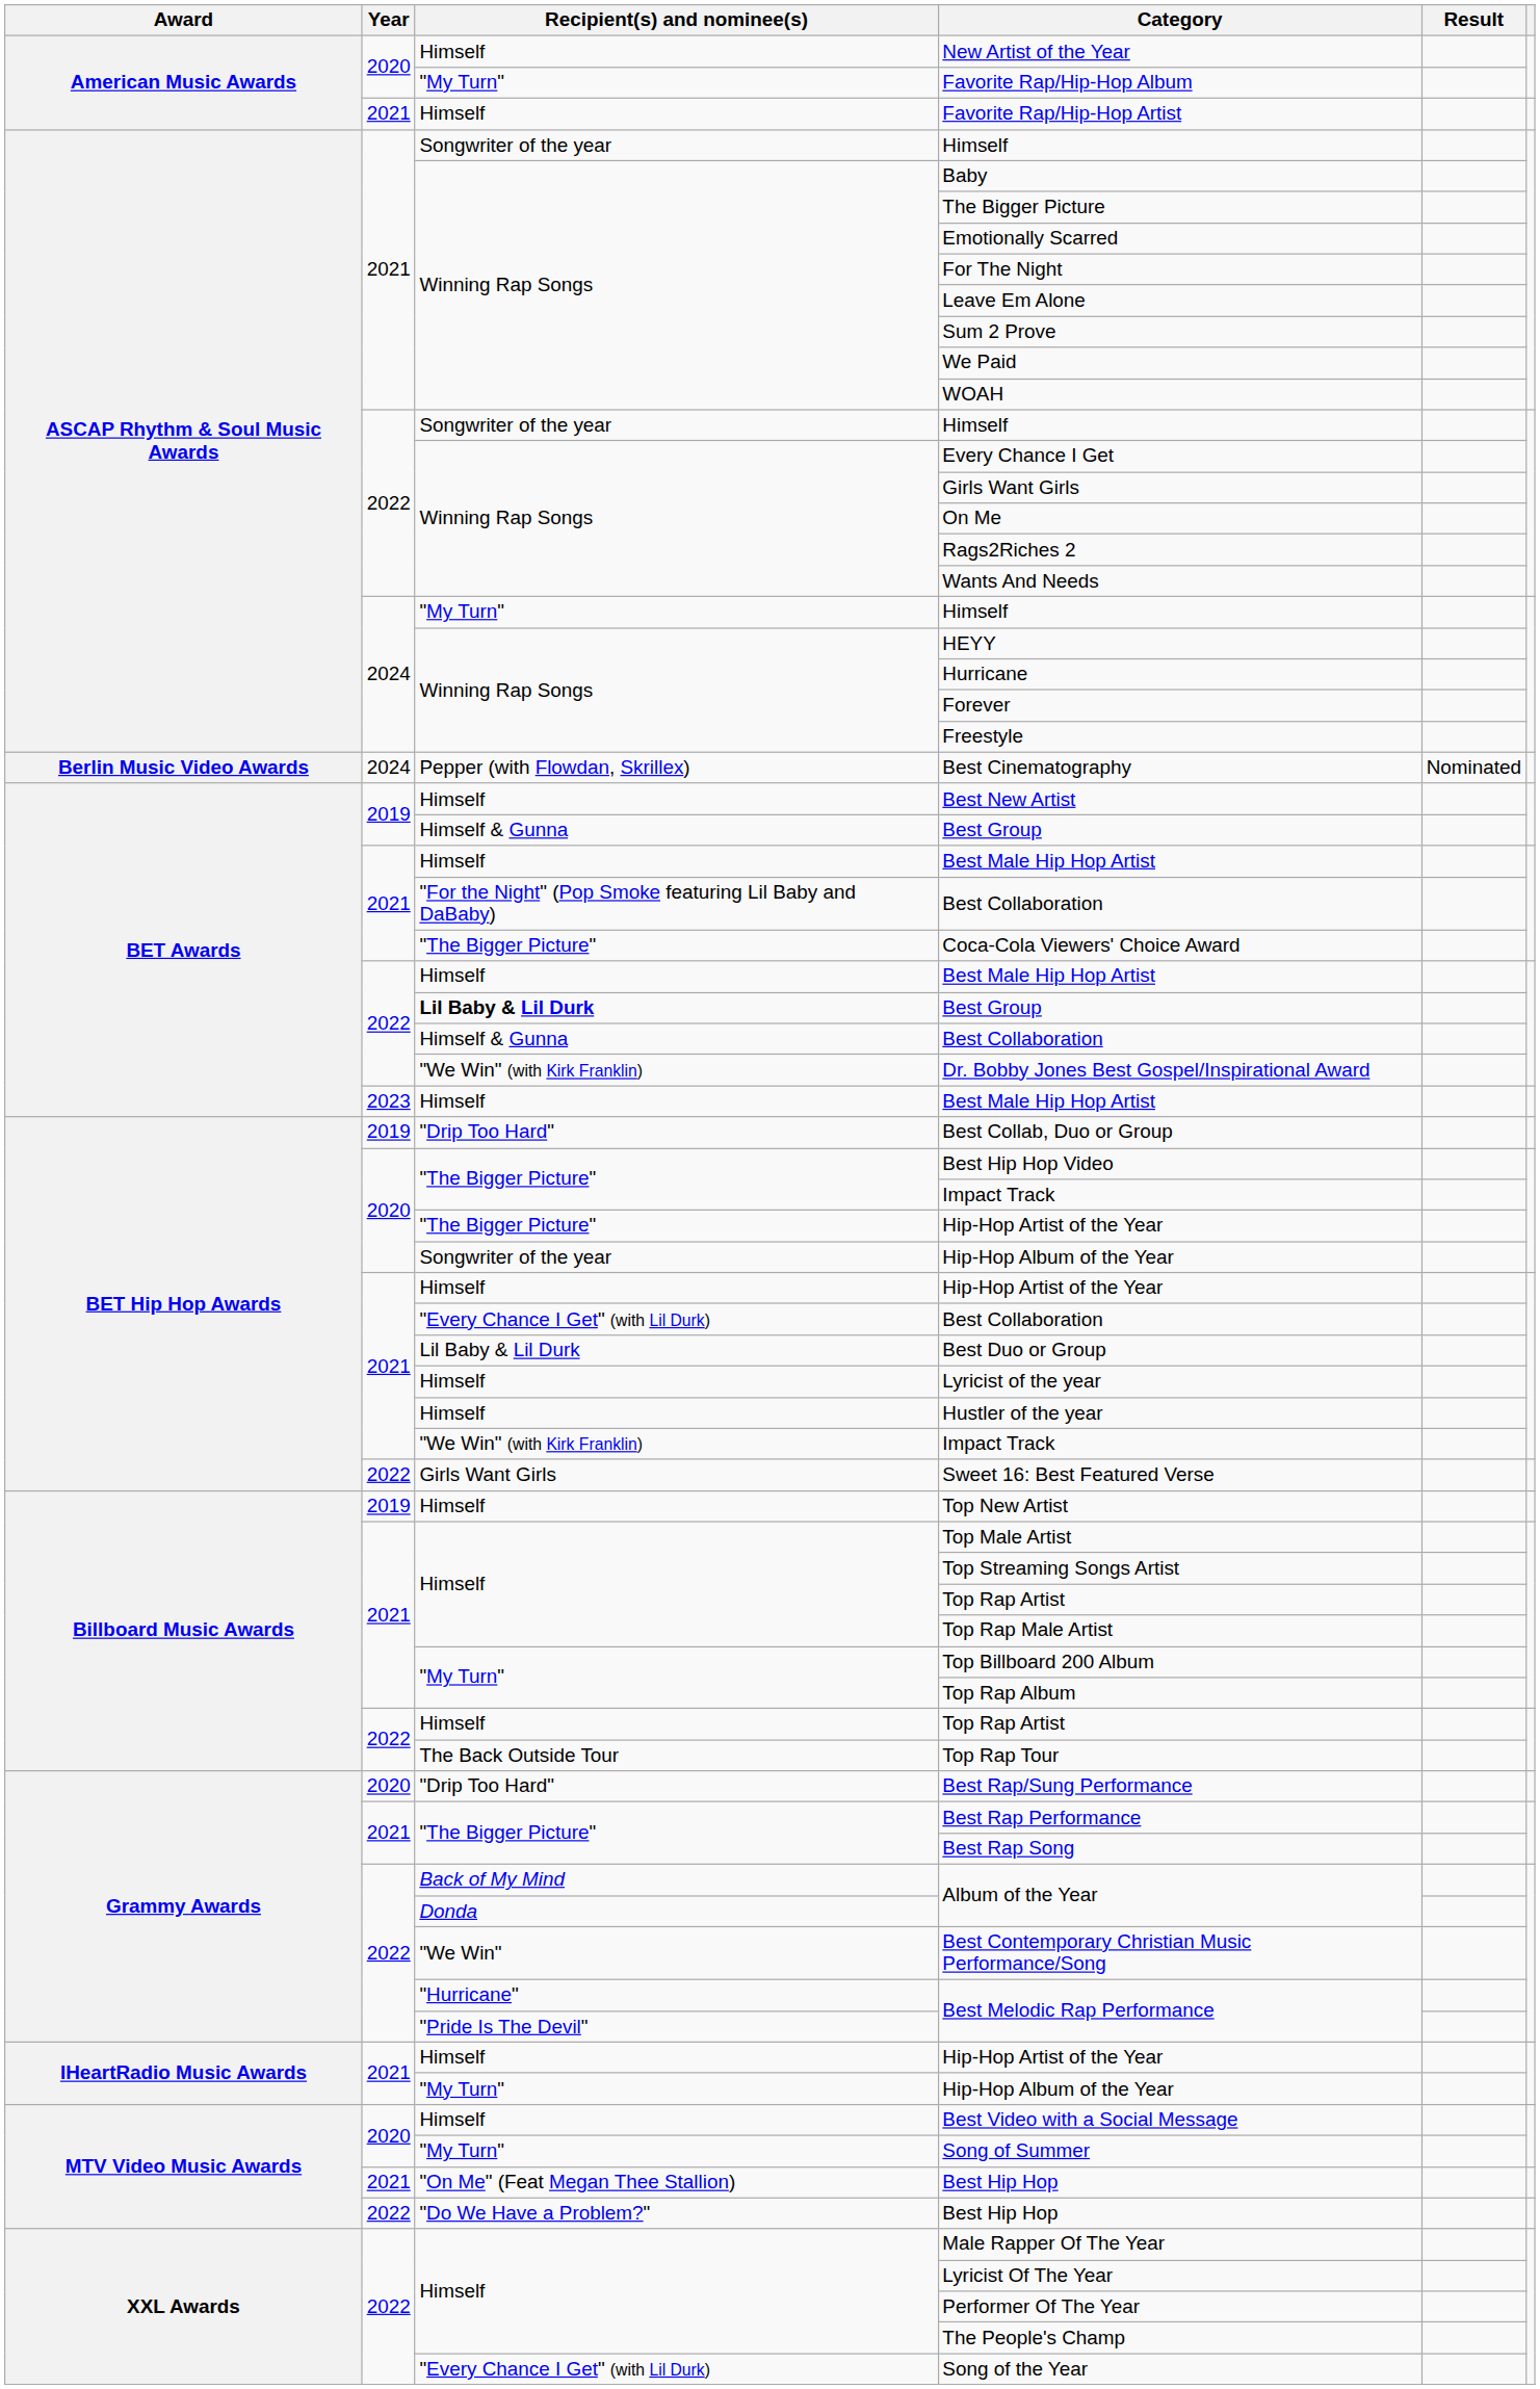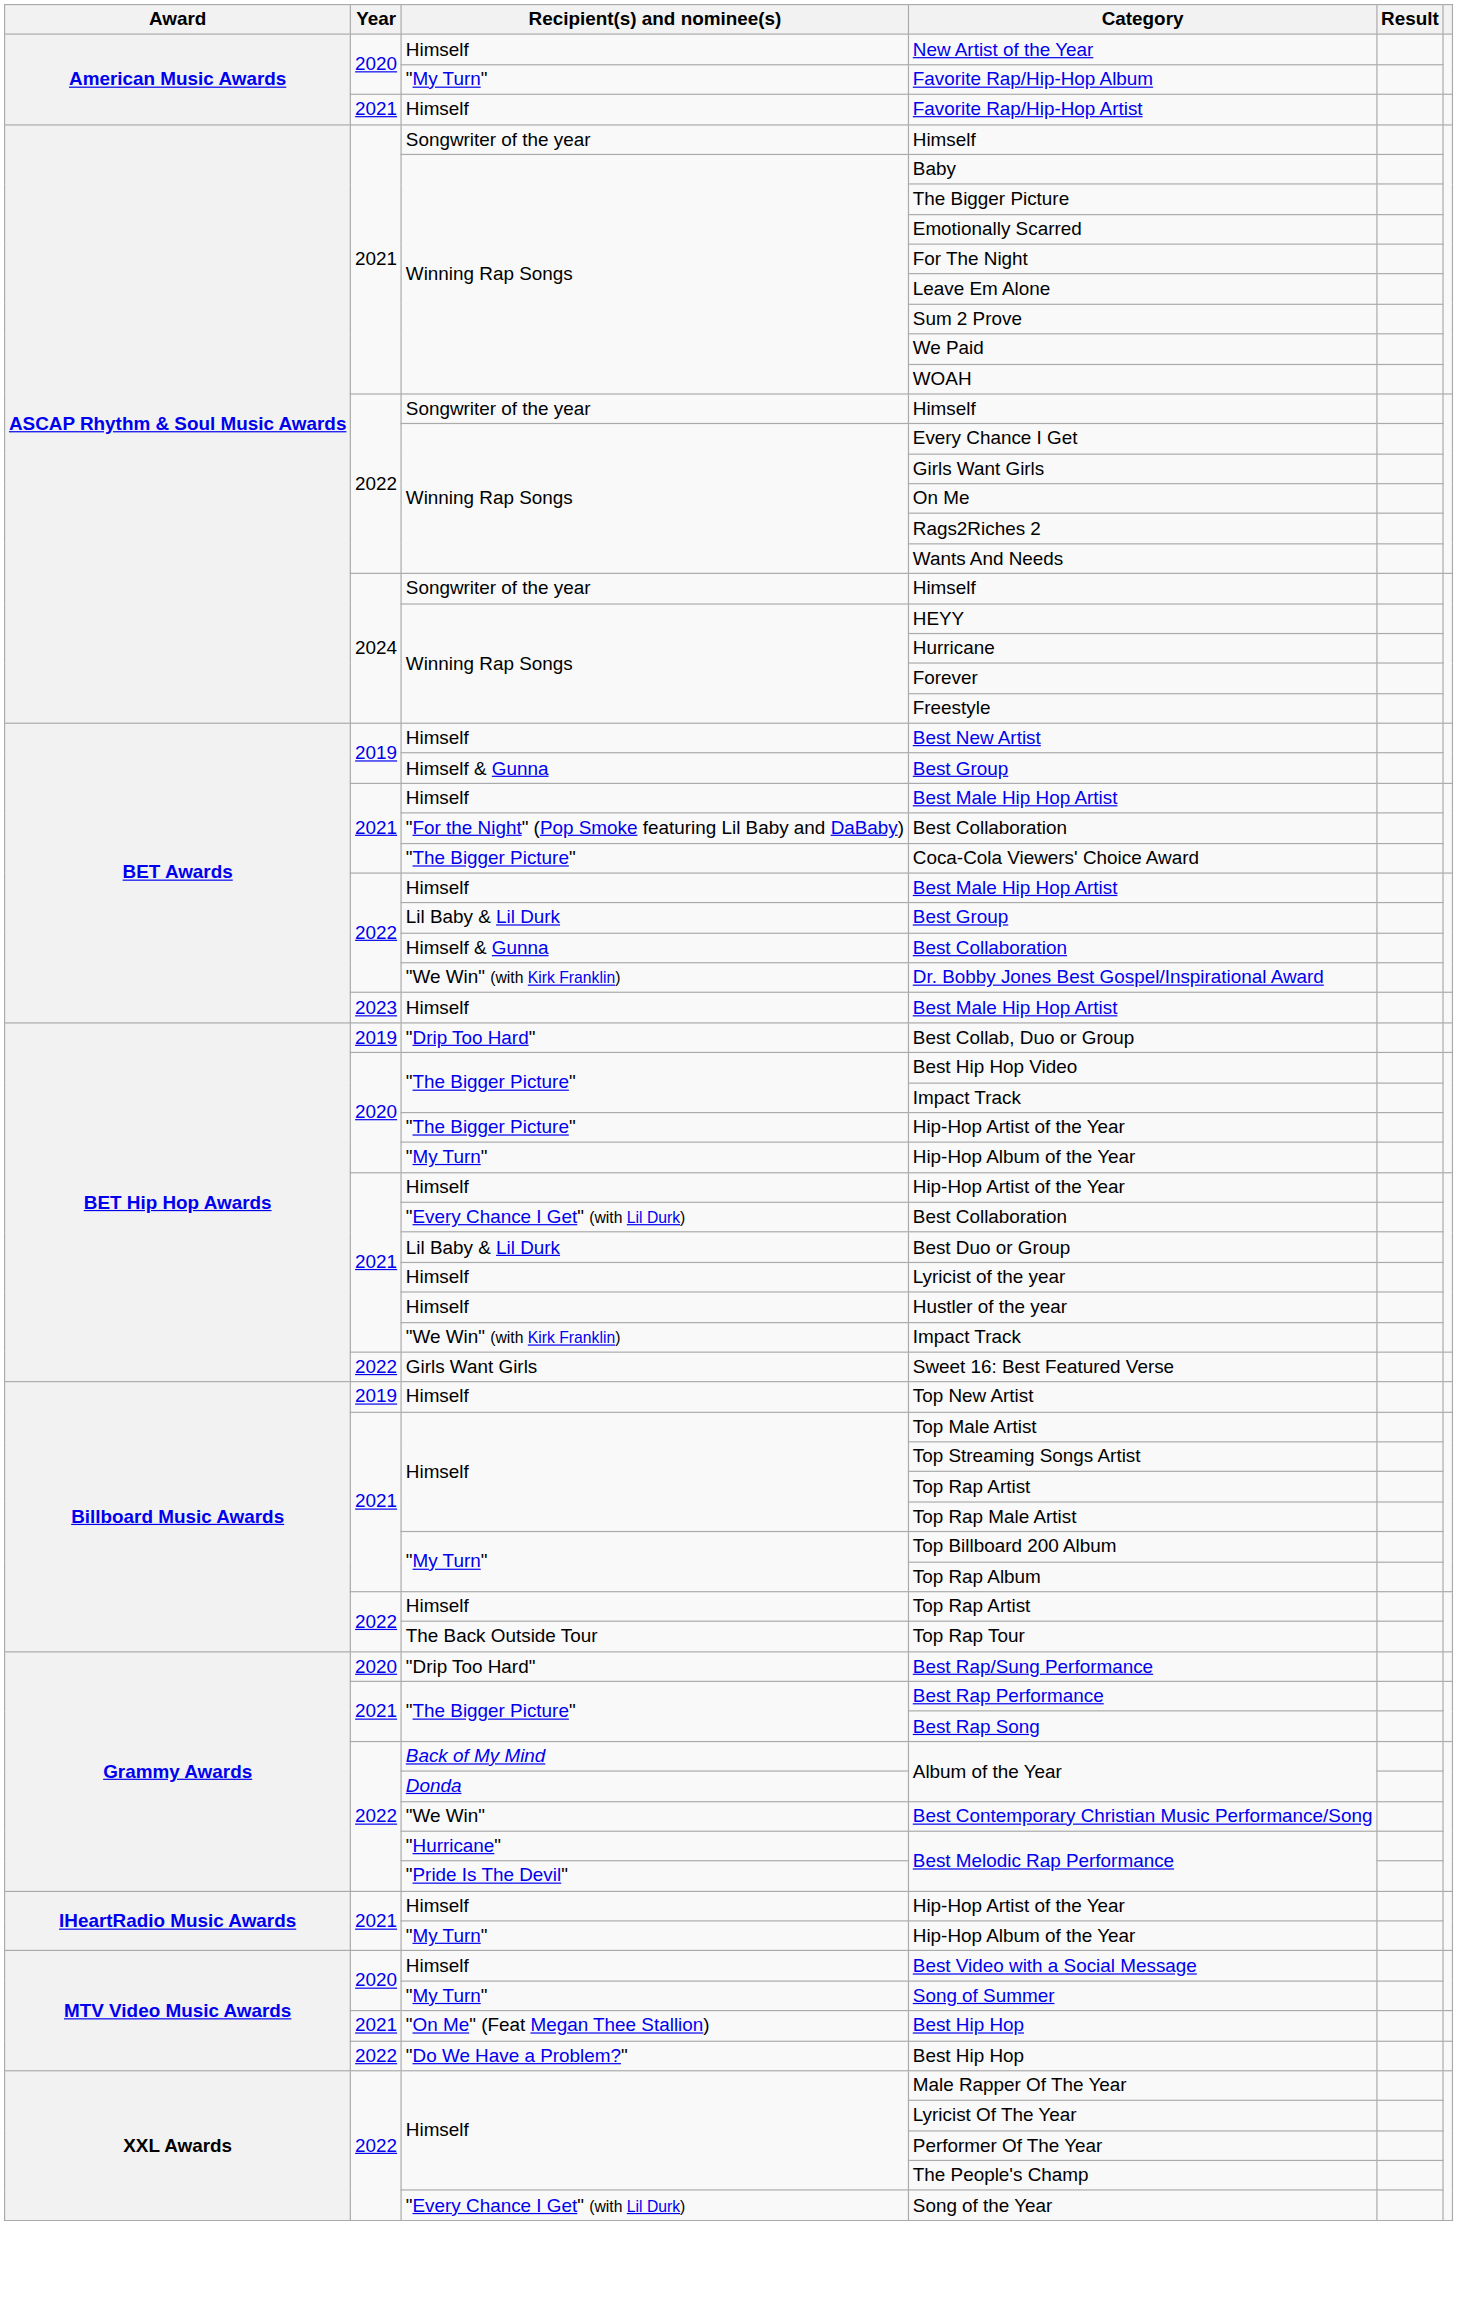 <table class="wikitable sortable plainrowheaders">
 <tr>
 <th scope="col">Award</th>
 <th scope="col">Year</th>
 <th scope="col">Recipient(s) and nominee(s)</th>
 <th scope="col">Category</th>
 <th scope="col">Result</th>
 <th scope="col" class="unsortable"></th>
 </tr>
 <tr>
 <th scope="row" rowspan="3"><a href='#'>American Music Awards</a></th>
 <td rowspan="2"><a href='#'>2020</a></td>
 <td>Himself</td>
 <td><a href='#'>New Artist of the Year</a></td>
 <td></td>
 <td style="text-align:center;" rowspan="2"></td>
 </tr>
 <tr>
 <td>"<a href='#'>My Turn</a>"</td>
 <td><a href='#'>Favorite Rap/Hip-Hop Album</a></td>
 <td></td>
 </tr>
 <tr>
 <td><a href='#'>2021</a></td>
 <td>Himself</td>
 <td><a href='#'>Favorite Rap/Hip-Hop Artist</a></td>
 <td></td>
 <td align="center"></td>
 </tr>
 <tr>
 <th scope="row" rowspan="20"><a href='#'>ASCAP Rhythm & Soul Music Awards</a></th>
 <td rowspan="9">2021</td>
 <td>Songwriter of the year</td>
 <td>Himself</td>
 <td></td>
 <td style="text-align:center;" rowspan="9"></td>
 </tr>
 <tr>
 <td rowspan="8">Winning Rap Songs</td>
 <td>Baby</td>
 <td></td>
 </tr>
 <tr>
 <td>The Bigger Picture</td>
 <td></td>
 </tr>
 <tr>
 <td>Emotionally Scarred</td>
 <td></td>
 </tr>
 <tr>
 <td>For The Night</td>
 <td></td>
 </tr>
 <tr>
 <td>Leave Em Alone</td>
 <td></td>
 </tr>
 <tr>
 <td>Sum 2 Prove</td>
 <td></td>
 </tr>
 <tr>
 <td>We Paid</td>
 <td></td>
 </tr>
 <tr>
 <td>WOAH</td>
 <td></td>
 </tr>
 <tr>
 <td rowspan="6">2022</td>
 <td>Songwriter of the year</td>
 <td>Himself</td>
 <td></td>
 <td style="text-align:center;" rowspan="6"></td>
 </tr>
 <tr>
 <td rowspan="5">Winning Rap Songs</td>
 <td>Every Chance I Get</td>
 <td></td>
 </tr>
 <tr>
 <td>Girls Want Girls</td>
 <td></td>
 </tr>
 <tr>
 <td>On Me</td>
 <td></td>
 </tr>
 <tr>
 <td>Rags2Riches 2</td>
 <td></td>
 </tr>
 <tr>
 <td>Wants And Needs</td>
 <td></td>
 </tr>
 <tr>
 <td rowspan="5">2024</td>
-<td>"<a href='#'>My Turn</a>"</td>
+<td>Songwriter of the year</td>
 <td>Himself</td>
 <td></td>
 <td style="text-align:center;" rowspan="5"></td>
 </tr>
 <tr>
 <td rowspan="4">Winning Rap Songs</td>
 <td>HEYY</td>
 <td></td>
 </tr>
 <tr>
 <td>Hurricane</td>
 <td></td>
 </tr>
 <tr>
 <td>Forever</td>
 <td></td>
 </tr>
 <tr>
 <td>Freestyle</td>
-<td></td>
-</tr>
-<tr>
-<th><a href='#'>Berlin Music Video Awards</a></th>
-<td>2024</td>
-<td>Pepper (with <a href='#'>Flowdan</a>, <a href='#'>Skrillex</a>)</td>
-<td>Best Cinematography</td>
-<td>Nominated</td>
 <td></td>
 </tr>
 <tr>
 <th scope="row" rowspan="10"><a href='#'>BET Awards</a></th>
 <td rowspan="2"><a href='#'>2019</a></td>
 <td>Himself</td>
 <td><a href='#'>Best New Artist</a></td>
 <td></td>
 <td style="text-align:center;" rowspan="2"></td>
 </tr>
 <tr>
 <td>Himself & <a href='#'>Gunna</a></td>
 <td><a href='#'>Best Group</a></td>
 <td></td>
 </tr>
 <tr>
 <td rowspan="3"><a href='#'>2021</a></td>
 <td>Himself</td>
 <td><a href='#'>Best Male Hip Hop Artist</a></td>
 <td></td>
 <td style="text-align:center;" rowspan="3"></td>
 </tr>
 <tr>
 <td>"<a href='#'>For the Night</a>" (<a href='#'>Pop Smoke</a> featuring Lil Baby and <a href='#'>DaBaby</a>)</td>
 <td>Best Collaboration</td>
 <td></td>
 </tr>
 <tr>
 <td>"<a href='#'>The Bigger Picture</a>"</td>
 <td>Coca-Cola Viewers' Choice Award</td>
 <td></td>
 </tr>
 <tr>
 <td rowspan="4"><a href='#'>2022</a></td>
 <td>Himself</td>
 <td><a href='#'>Best Male Hip Hop Artist</a></td>
 <td></td>
 <td style="text-align:center;" rowspan="4"></td>
 </tr>
 <tr>
-<td><strong>Lil Baby & <a href='#'>Lil Durk</a></strong></td>
+<td>Lil Baby & <a href='#'>Lil Durk</a></td>
 <td><a href='#'>Best Group</a></td>
 <td></td>
 </tr>
 <tr>
 <td>Himself & <a href='#'>Gunna</a></td>
 <td><a href='#'>Best Collaboration</a></td>
 <td></td>
 </tr>
 <tr>
 <td>"We Win" <small>(with <a href='#'>Kirk Franklin</a>)</small></td>
 <td><a href='#'>Dr. Bobby Jones Best Gospel/Inspirational Award</a></td>
 <td></td>
 </tr>
 <tr>
 <td><a href='#'>2023</a></td>
 <td>Himself</td>
 <td><a href='#'>Best Male Hip Hop Artist</a></td>
 <td></td>
 <td></td>
 </tr>
 <tr>
 <th scope="row" rowspan="12"><a href='#'>BET Hip Hop Awards</a></th>
 <td><a href='#'>2019</a></td>
 <td>"<a href='#'>Drip Too Hard</a>" </td>
 <td>Best Collab, Duo or Group</td>
 <td></td>
 <td style="text-align:center;"></td>
 </tr>
 <tr>
 <td rowspan=4><a href='#'>2020</a></td>
 <td rowspan=2>"<a href='#'>The Bigger Picture</a>"</td>
 <td>Best Hip Hop Video</td>
 <td></td>
 <td rowspan=4></td>
 </tr>
 <tr>
 <td>Impact Track</td>
 <td></td>
 </tr>
 <tr>
 <td>"<a href='#'>The Bigger Picture</a>"</td>
 <td>Hip-Hop Artist of the Year</td>
 <td></td>
 </tr>
 <tr>
-<td>Songwriter of the year</td>
+<td>"<a href='#'>My Turn</a>"</td>
 <td>Hip-Hop Album of the Year</td>
 <td></td>
 </tr>
 <tr>
 <td rowspan=6><a href='#'>2021</a></td>
 <td>Himself</td>
 <td>Hip-Hop Artist of the Year</td>
 <td></td>
 <td rowspan=6></td>
 </tr>
 <tr>
 <td>"<a href='#'>Every Chance I Get</a>" <small>(with <a href='#'>Lil Durk</a>)</small></td>
 <td>Best Collaboration</td>
 <td></td>
 </tr>
 <tr>
 <td>Lil Baby & <a href='#'>Lil Durk</a></td>
 <td>Best Duo or Group</td>
 <td></td>
 </tr>
 <tr>
 <td>Himself</td>
 <td>Lyricist of the year</td>
 <td></td>
 </tr>
 <tr>
 <td>Himself</td>
 <td>Hustler of the year</td>
 <td></td>
 </tr>
 <tr>
 <td>"We Win" <small>(with <a href='#'>Kirk Franklin</a>)</small></td>
 <td>Impact Track</td>
 <td></td>
 </tr>
 <tr>
 <td><a href='#'>2022</a></td>
 <td>Girls Want Girls</td>
 <td>Sweet 16: Best Featured Verse</td>
 <td></td>
 <td style="text-align:center;"></td>
 </tr>
 <tr>
 <th scope="row" rowspan=9><a href='#'>Billboard Music Awards</a></th>
 <td><a href='#'>2019</a></td>
 <td>Himself</td>
 <td>Top New Artist</td>
 <td></td>
 <td style="text-align:center;"></td>
 </tr>
 <tr>
 <td rowspan=6><a href='#'>2021</a></td>
 <td rowspan=4>Himself</td>
 <td>Top Male Artist</td>
 <td></td>
 <td style="text-align:center;" rowspan=6></td>
 </tr>
 <tr>
 <td>Top Streaming Songs Artist</td>
 <td></td>
 </tr>
 <tr>
 <td>Top Rap Artist</td>
 <td></td>
 </tr>
 <tr>
 <td>Top Rap Male Artist</td>
 <td></td>
 </tr>
 <tr>
 <td rowspan=2>"<a href='#'>My Turn</a>"</td>
 <td>Top Billboard 200 Album</td>
 <td></td>
 </tr>
 <tr>
 <td>Top Rap Album</td>
 <td></td>
 </tr>
 <tr>
 <td rowspan=2><a href='#'>2022</a></td>
 <td>Himself</td>
 <td>Top Rap Artist</td>
 <td></td>
 <td rowspan=2 style="text-align:center;"></td>
 </tr>
 <tr>
 <td>The Back Outside Tour</td>
 <td>Top Rap Tour</td>
 <td></td>
 </tr>
 <tr>
 <th rowspan="8" scope="row"><a href='#'>Grammy Awards</a></th>
 <td><a href='#'>2020</a></td>
 <td>"Drip Too Hard" </td>
 <td><a href='#'>Best Rap/Sung Performance</a></td>
 <td></td>
 <td style="text-align:center;"></td>
 </tr>
 <tr>
 <td rowspan="2"><a href='#'>2021</a></td>
 <td rowspan="2">"<a href='#'>The Bigger Picture</a>"</td>
 <td><a href='#'>Best Rap Performance</a></td>
 <td></td>
 <td rowspan="2"></td>
 </tr>
 <tr>
 <td><a href='#'>Best Rap Song</a></td>
 <td></td>
 </tr>
 <tr>
 <td rowspan="5"><a href='#'>2022</a></td>
 <td><a href='#'><em>Back of My Mind</em></a> </td>
 <td rowspan="2">Album of the Year</td>
 <td></td>
 <td rowspan="5"></td>
 </tr>
 <tr>
 <td><em><a href='#'>Donda</a></em> </td>
 <td></td>
 </tr>
 <tr>
 <td>"We Win" </td>
 <td><a href='#'>Best Contemporary Christian Music Performance/Song</a></td>
 <td></td>
 </tr>
 <tr>
 <td>"<a href='#'>Hurricane</a>" </td>
 <td rowspan="2"><a href='#'>Best Melodic Rap Performance</a></td>
 <td></td>
 </tr>
 <tr>
 <td>"<a href='#'>Pride Is The Devil</a>" </td>
 <td></td>
 </tr>
 <tr>
 <th scope="row" rowspan="2"><a href='#'>IHeartRadio Music Awards</a></th>
 <td rowspan="2"><a href='#'>2021</a></td>
 <td>Himself</td>
 <td>Hip-Hop Artist of the Year</td>
 <td></td>
 <td rowspan="2"></td>
 </tr>
 <tr>
 <td>"<a href='#'>My Turn</a>"</td>
 <td>Hip-Hop Album of the Year</td>
 <td></td>
 </tr>
 <tr>
 <th scope="row" rowspan="4"><a href='#'>MTV Video Music Awards</a></th>
 <td rowspan="2"><a href='#'>2020</a></td>
 <td>Himself</td>
 <td><a href='#'>Best Video with a Social Message</a></td>
 <td></td>
 <td style="text-align:center;" rowspan="2"></td>
 </tr>
 <tr>
 <td>"<a href='#'>My Turn</a>"</td>
 <td><a href='#'>Song of Summer</a></td>
 <td></td>
 </tr>
 <tr>
 <td><a href='#'>2021</a></td>
 <td>"<a href='#'>On Me</a>" (Feat <a href='#'>Megan Thee Stallion</a>)</td>
 <td><a href='#'>Best Hip Hop</a></td>
 <td></td>
 <td style="text-align:center;"></td>
 </tr>
 <tr>
 <td><a href='#'>2022</a></td>
 <td>"<a href='#'>Do We Have a Problem?</a>"</td>
 <td>Best Hip Hop</td>
 <td></td>
 <td style="text-align:center;"></td>
 </tr>
 <tr>
 <th scope="row" rowspan="5">XXL Awards</th>
 <td rowspan="5"><a href='#'>2022</a></td>
 <td rowspan="4">Himself</td>
 <td>Male Rapper Of The Year</td>
 <td></td>
 <td style="text-align:center;" rowspan="5"></td>
 </tr>
 <tr>
 <td>Lyricist Of The Year</td>
 <td></td>
 </tr>
 <tr>
 <td>Performer Of The Year</td>
 <td></td>
 </tr>
 <tr>
 <td>The People's Champ</td>
 <td></td>
 </tr>
 <tr>
 <td>"<a href='#'>Every Chance I Get</a>" <small>(with <a href='#'>Lil Durk</a>)</small></td>
 <td>Song of the Year</td>
 <td></td>
 </tr>
 <tr>
 </tr>
 </table>
